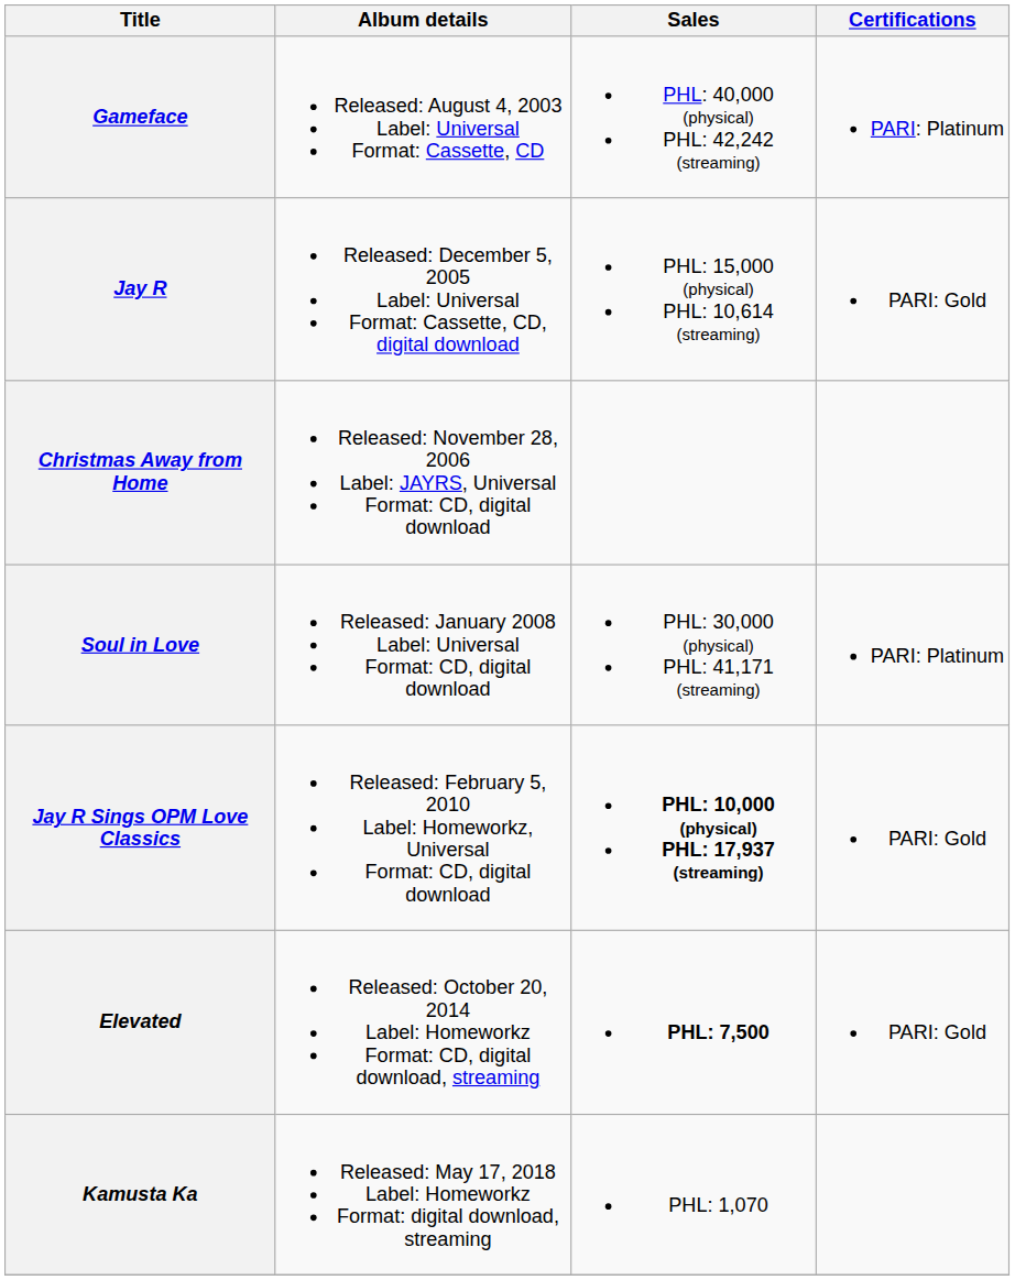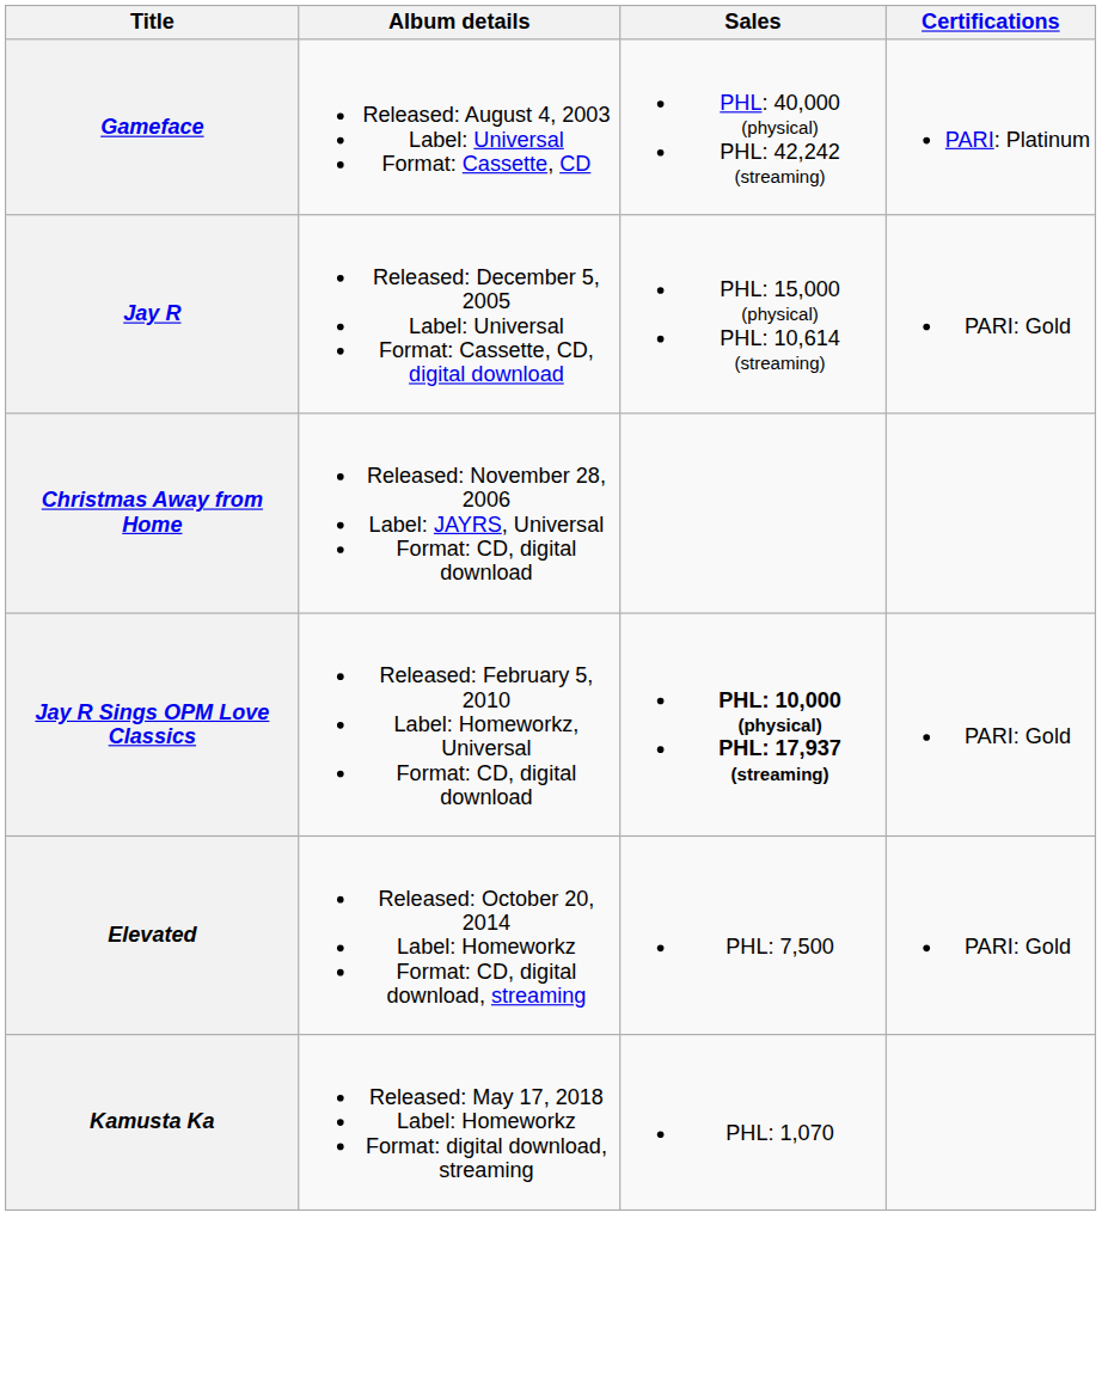 <table class="wikitable plainrowheaders" style="text-align:center;" border="1">
 <tr>
 <th scope="col" width="210">Title</th>
 <th scope="col" width="230">Album details</th>
 <th scope="col" width="190">Sales</th>
 <th scope="col"><a href='#'>Certifications</a></th>
 </tr>
 <tr>
 <th scope="row"><em><a href='#'>Gameface</a></em></th>
 <td><br><ul><li>Released: August 4, 2003</li><li>Label: <a href='#'>Universal</a></li><li>Format: <a href='#'>Cassette</a>, <a href='#'>CD</a></li></ul></td>
 <td><br><ul><li><a href='#'>PHL</a>: 40,000 <small>(physical)</small></li><li>PHL: 42,242 <small>(streaming)</small></li></ul></td>
 <td><br><ul><li><a href='#'>PARI</a>: Platinum</li></ul></td>
 </tr>
 <tr>
 <th scope="row"><em><a href='#'>Jay R</a></em></th>
 <td><br><ul><li>Released: December 5, 2005</li><li>Label: Universal</li><li>Format: Cassette, CD, <a href='#'>digital download</a></li></ul></td>
 <td><br><ul><li>PHL: 15,000 <small>(physical)</small></li><li>PHL: 10,614 <small>(streaming)</small></li></ul></td>
 <td><br><ul><li>PARI: Gold</li></ul></td>
 </tr>
 <tr>
 <th scope="row"><em><a href='#'>Christmas Away from Home</a></em></th>
 <td><br><ul><li>Released: November 28, 2006</li><li>Label: <a href='#'>JAYRS</a>, Universal</li><li>Format: CD, digital download</li></ul></td>
 <td></td>
 <td></td>
 </tr>
 <tr>
-<th scope="row"><em><a href='#'>Soul in Love</a></em></th>
-<td><br><ul><li>Released: January 2008</li><li>Label: Universal</li><li>Format: CD, digital download</li></ul></td>
-<td><br><ul><li>PHL: 30,000 <small>(physical)</small></li><li>PHL: 41,171 <small>(streaming)</small></li></ul></td>
-<td><br><ul><li>PARI: Platinum</li></ul></td>
-</tr>
-<tr>
 <th scope="row"><em><a href='#'>Jay R Sings OPM Love Classics</a></em></th>
 <td><br><ul><li>Released: February 5, 2010</li><li>Label: Homeworkz, Universal</li><li>Format: CD, digital download</li></ul></td>
 <td><strong><br><ul><li>PHL: 10,000 <small>(physical)</small></li><li>PHL: 17,937 <small>(streaming)</small></li></ul></strong></td>
 <td><br><ul><li>PARI: Gold</li></ul></td>
 </tr>
 <tr>
 <th scope="row"><em>Elevated</em></th>
 <td><br><ul><li>Released: October 20, 2014</li><li>Label: Homeworkz</li><li>Format: CD, digital download, <a href='#'>streaming</a></li></ul></td>
-<td><strong><br><ul><li>PHL: 7,500</li></ul></strong></td>
+<td><br><ul><li>PHL: 7,500</li></ul></td>
 <td><br><ul><li>PARI: Gold</li></ul></td>
 </tr>
 <tr>
 <th scope="row"><em>Kamusta Ka</em></th>
 <td><br><ul><li>Released: May 17, 2018</li><li>Label: Homeworkz</li><li>Format: digital download, streaming</li></ul></td>
 <td><br><ul><li>PHL: 1,070</li></ul></td>
 <td></td>
 </tr>
 <tr>
 </tr>
 </table>
